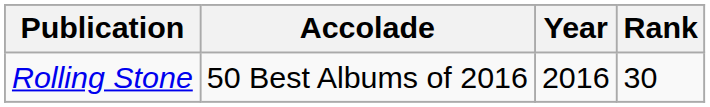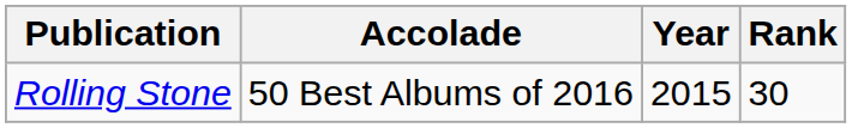 <table class="wikitable">
 <tr>
 <th>Publication</th>
 <th>Accolade</th>
 <th>Year</th>
 <th>Rank</th>
 </tr>
 <tr>
 <td><em><a href='#'>Rolling Stone</a></em></td>
 <td>50 Best Albums of 2016</td>
-<td>2016</td>
+<td>2015</td>
 <td>30</td>
 </tr>
 </table>
